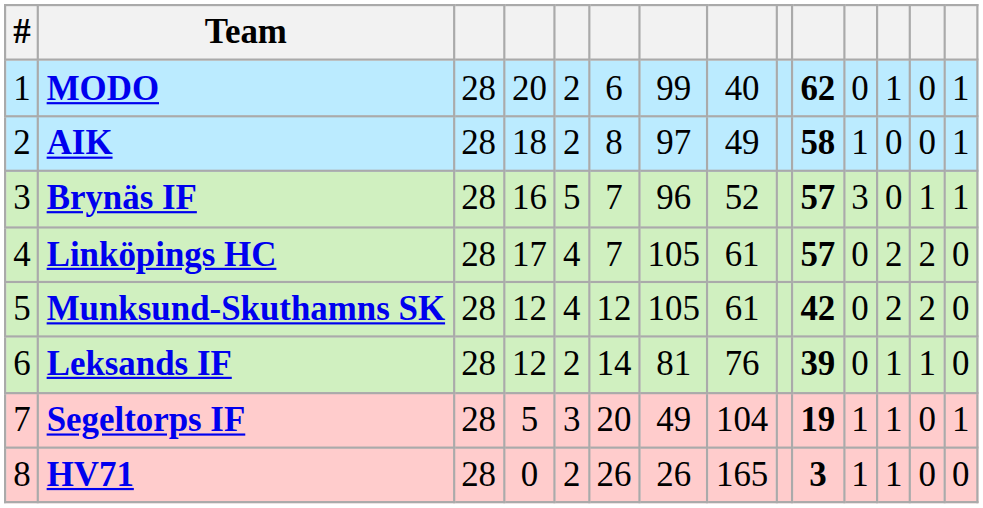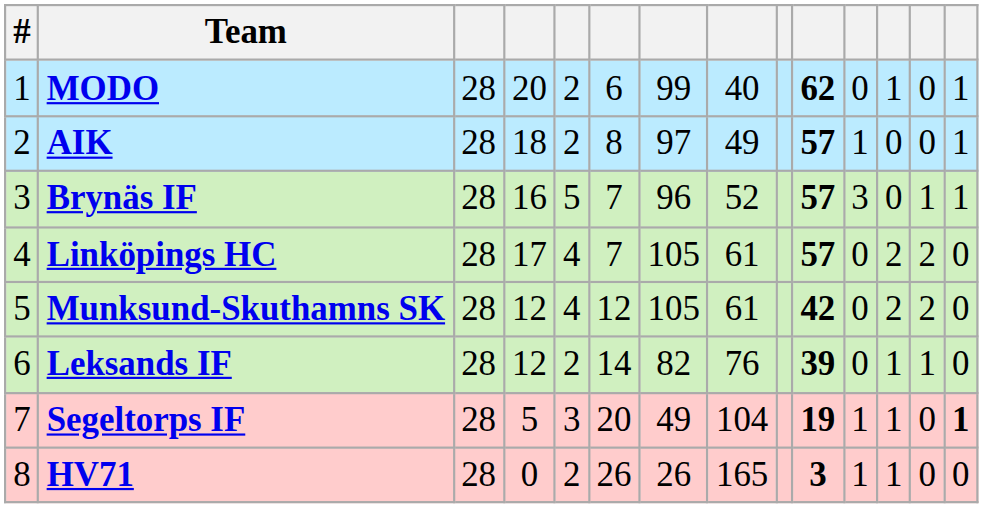 <table class="wikitable sortable">
 <tr>
 <th>#</th>
 <th>Team</th>
 <th></th>
 <th></th>
 <th></th>
 <th></th>
 <th></th>
 <th></th>
 <th></th>
 <th></th>
 <th></th>
 <th></th>
 <th></th>
 <th></th>
 </tr>
 <tr style="background: #BBEBFF;">
 <td>1</td>
 <td style="font-weight:bold;"><a href='#'>MODO</a></td>
 <td style="text-align: center;">28</td>
 <td style="text-align: center;">20</td>
 <td style="text-align: center;">2</td>
 <td style="text-align: center;">6</td>
 <td style="text-align: center;">99</td>
 <td style="text-align: center;">40</td>
 <td style="text-align: center;"></td>
 <td style="text-align: center; font-weight:bold;">62</td>
 <td style="text-align: center;">0</td>
 <td style="text-align: center;">1</td>
 <td style="text-align: center;">0</td>
 <td style="text-align: center;">1</td>
 </tr>
 <tr style="background: #BBEBFF;">
 <td>2</td>
 <td style="font-weight:bold;"><a href='#'>AIK</a></td>
 <td style="text-align: center;">28</td>
 <td style="text-align: center;">18</td>
 <td style="text-align: center;">2</td>
 <td style="text-align: center;">8</td>
 <td style="text-align: center;">97</td>
 <td style="text-align: center;">49</td>
 <td style="text-align: center;"></td>
-<td style="text-align: center; font-weight:bold;">58</td>
+<td style="text-align: center; font-weight:bold;">57</td>
 <td style="text-align: center;">1</td>
 <td style="text-align: center;">0</td>
 <td style="text-align: center;">0</td>
 <td style="text-align: center;">1</td>
 </tr>
 <tr style="background: #D0F0C0;">
 <td>3</td>
 <td style="font-weight:bold;"><a href='#'>Brynäs IF</a></td>
 <td style="text-align: center;">28</td>
 <td style="text-align: center;">16</td>
 <td style="text-align: center;">5</td>
 <td style="text-align: center;">7</td>
 <td style="text-align: center;">96</td>
 <td style="text-align: center;">52</td>
 <td style="text-align: center;"></td>
 <td style="text-align: center; font-weight:bold;">57</td>
 <td style="text-align: center;">3</td>
 <td style="text-align: center;">0</td>
 <td style="text-align: center;">1</td>
 <td style="text-align: center;">1</td>
 </tr>
 <tr style="background: #D0F0C0;">
 <td>4</td>
 <td style="font-weight:bold;"><a href='#'>Linköpings HC</a></td>
 <td style="text-align: center;">28</td>
 <td style="text-align: center;">17</td>
 <td style="text-align: center;">4</td>
 <td style="text-align: center;">7</td>
 <td style="text-align: center;">105</td>
 <td style="text-align: center;">61</td>
 <td style="text-align: center;"></td>
 <td style="text-align: center; font-weight:bold;">57</td>
 <td style="text-align: center;">0</td>
 <td style="text-align: center;">2</td>
 <td style="text-align: center;">2</td>
 <td style="text-align: center;">0</td>
 </tr>
 <tr style="background: #D0F0C0;">
 <td>5</td>
 <td style="font-weight:bold;"><a href='#'>Munksund-Skuthamns SK</a></td>
 <td style="text-align: center;">28</td>
 <td style="text-align: center;">12</td>
 <td style="text-align: center;">4</td>
 <td style="text-align: center;">12</td>
 <td style="text-align: center;">105</td>
 <td style="text-align: center;">61</td>
 <td style="text-align: center;"></td>
 <td style="text-align: center; font-weight:bold;">42</td>
 <td style="text-align: center;">0</td>
 <td style="text-align: center;">2</td>
 <td style="text-align: center;">2</td>
 <td style="text-align: center;">0</td>
 </tr>
 <tr style="background: #D0F0C0;">
 <td>6</td>
 <td style="font-weight:bold;"><a href='#'>Leksands IF</a></td>
 <td style="text-align: center;">28</td>
 <td style="text-align: center;">12</td>
 <td style="text-align: center;">2</td>
 <td style="text-align: center;">14</td>
-<td style="text-align: center;">81</td>
+<td style="text-align: center;">82</td>
 <td style="text-align: center;">76</td>
 <td style="text-align: center;"></td>
 <td style="text-align: center; font-weight:bold;">39</td>
 <td style="text-align: center;">0</td>
 <td style="text-align: center;">1</td>
 <td style="text-align: center;">1</td>
 <td style="text-align: center;">0</td>
 </tr>
 <tr style="background: #FFCCCC;">
 <td>7</td>
 <td style="font-weight:bold;"><a href='#'>Segeltorps IF</a></td>
 <td style="text-align: center;">28</td>
 <td style="text-align: center;">5</td>
 <td style="text-align: center;">3</td>
 <td style="text-align: center;">20</td>
 <td style="text-align: center;">49</td>
 <td style="text-align: center;">104</td>
 <td style="text-align: center;"></td>
 <td style="text-align: center; font-weight:bold;">19</td>
 <td style="text-align: center;">1</td>
 <td style="text-align: center;">1</td>
 <td style="text-align: center;">0</td>
-<td style="text-align: center;">1</td>
+<td style="text-align: center;"><strong>1</strong></td>
 </tr>
 <tr style="background: #FFCCCC;">
 <td>8</td>
 <td style="font-weight:bold;"><a href='#'>HV71</a></td>
 <td style="text-align: center;">28</td>
 <td style="text-align: center;">0</td>
 <td style="text-align: center;">2</td>
 <td style="text-align: center;">26</td>
 <td style="text-align: center;">26</td>
 <td style="text-align: center;">165</td>
 <td style="text-align: center;"></td>
 <td style="text-align: center; font-weight:bold;">3</td>
 <td style="text-align: center;">1</td>
 <td style="text-align: center;">1</td>
 <td style="text-align: center;">0</td>
 <td style="text-align: center;">0</td>
 </tr>
 </table>
